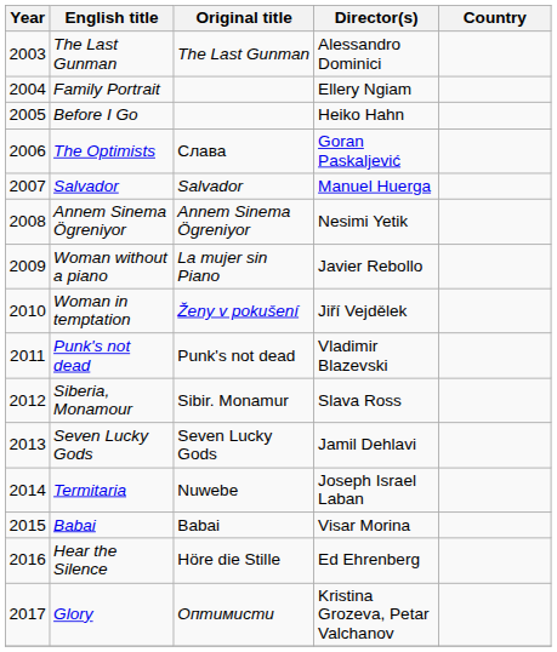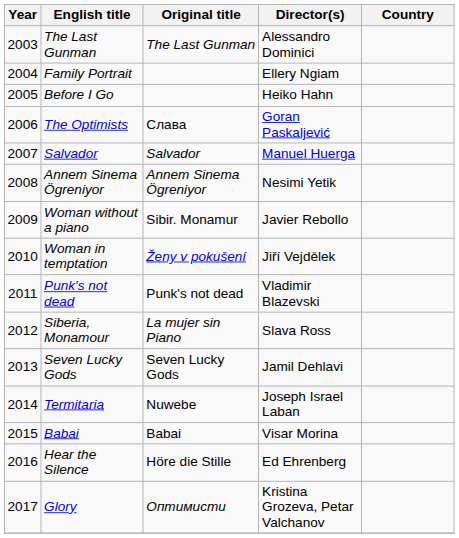 <table class="sortable wikitable" width="85%" cellpadding="5">
 <tr>
 <th width="7%">Year</th>
 <th width="23%">English title</th>
 <th width="26%">Original title</th>
 <th width="23%">Director(s)</th>
 <th width="23%">Country</th>
 </tr>
 <tr>
 <td style="text-align:center;">2003</td>
 <td><em>The Last Gunman</em></td>
 <td><em>The Last Gunman</em></td>
 <td>Alessandro Dominici</td>
 <td></td>
 </tr>
 <tr>
 <td style="text-align:center;">2004</td>
 <td><em>Family Portrait</em></td>
 <td></td>
 <td>Ellery Ngiam</td>
 <td></td>
 </tr>
 <tr>
 <td style="text-align:center;">2005</td>
 <td><em>Before I Go</em></td>
 <td></td>
 <td>Heiko Hahn</td>
 <td></td>
 </tr>
 <tr>
 <td style="text-align:center;">2006</td>
 <td><em><a href='#'>The Optimists</a></em></td>
 <td>Слава</td>
 <td><a href='#'>Goran Paskaljević</a></td>
 <td></td>
 </tr>
 <tr>
 <td style="text-align:center;">2007</td>
 <td><em><a href='#'>Salvador</a></em></td>
 <td><em>Salvador</em></td>
 <td><a href='#'>Manuel Huerga</a></td>
 <td></td>
 </tr>
 <tr>
 <td style="text-align:center;">2008</td>
 <td><em>Annem Sinema Ögreniyor</em></td>
 <td><em>Annem Sinema Ögreniyor</em></td>
 <td>Nesimi Yetik</td>
 <td></td>
 </tr>
 <tr>
 <td style="text-align:center;">2009</td>
 <td><em>Woman without a piano</em></td>
-<td><em>La mujer sin Piano</em></td>
+<td>Sibir. Monamur</td>
 <td>Javier Rebollo</td>
 <td></td>
 </tr>
 <tr>
 <td style="text-align:center;">2010</td>
 <td><em>Woman in temptation</em></td>
 <td><em><a href='#'>Ženy v pokušení</a></em></td>
 <td>Jiří Vejdělek</td>
 <td></td>
 </tr>
 <tr>
 <td style="text-align:center;">2011</td>
 <td><em><a href='#'>Punk's not dead</a></em></td>
 <td>Punk's not dead</td>
 <td>Vladimir Blazevski</td>
 <td></td>
 </tr>
 <tr>
 <td style="text-align:center;">2012</td>
 <td><em>Siberia, Monamour</em></td>
-<td>Sibir. Monamur</td>
+<td><em>La mujer sin Piano</em></td>
 <td>Slava Ross</td>
 <td></td>
 </tr>
 <tr>
 <td style="text-align:center;">2013</td>
 <td><em>Seven Lucky Gods </em></td>
 <td>Seven Lucky Gods</td>
 <td>Jamil Dehlavi</td>
 <td></td>
 </tr>
 <tr>
 <td style="text-align:center;">2014</td>
 <td><em><a href='#'>Termitaria</a></em></td>
 <td>Nuwebe</td>
 <td>Joseph Israel Laban</td>
 <td></td>
 </tr>
 <tr>
 <td style="text-align:center;">2015</td>
 <td><em><a href='#'>Babai</a></em></td>
 <td>Babai</td>
 <td>Visar Morina</td>
 <td></td>
 </tr>
 <tr>
 <td style="text-align:center;">2016</td>
 <td><em>Hear the Silence</em></td>
 <td>Höre die Stille</td>
 <td>Ed Ehrenberg</td>
 <td></td>
 </tr>
 <tr>
 <td style="text-align:center;">2017</td>
 <td><em><a href='#'>Glory</a></em></td>
 <td><em>Оптимисти</em></td>
 <td>Kristina Grozeva, Petar Valchanov</td>
 <td></td>
 </tr>
 <tr>
 </tr>
 </table>
